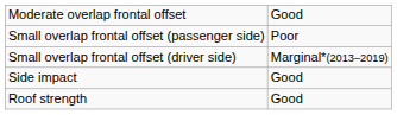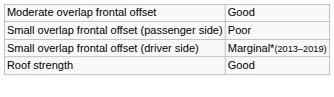 <table class="wikitable">
 <tr>
 <td>Moderate overlap frontal offset</td>
 <td>Good</td>
 </tr>
 <tr>
 <td>Small overlap frontal offset (passenger side)</td>
 <td>Poor</td>
 </tr>
 <tr>
 <td>Small overlap frontal offset (driver side)</td>
 <td>Marginal*<small>(2013–2019)</small></td>
 </tr>
 <tr>
-<td>Side impact</td>
-<td>Good</td>
-</tr>
-<tr>
 <td>Roof strength</td>
 <td>Good</td>
 </tr>
 </table>
